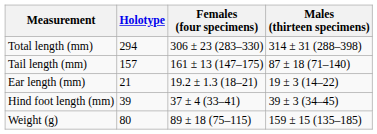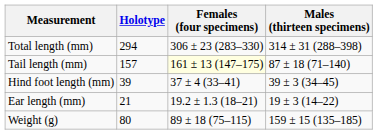 <table class="wikitable" align="right" style="margin-left: 1em">
 <tr>
 <th>Measurement</th>
 <th><a href='#'>Holotype</a></th>
 <th>Females<br>(four specimens)</th>
 <th>Males<br>(thirteen specimens)</th>
 </tr>
 <tr>
 <td>Total length (mm)</td>
 <td>294</td>
 <td>306 ± 23 (283–330)</td>
 <td>314 ± 31 (288–398)</td>
 </tr>
 <tr>
 <td>Tail length (mm)</td>
 <td>157</td>
-<td>161 ± 13 (147–175)</td>
+<td style="background: lightyellow;">161 ± 13 (147–175)</td>
 <td>87 ± 18 (71–140)</td>
+</tr>
+<tr>
+<td>Hind foot length (mm)</td>
+<td>39</td>
+<td>37 ± 4 (33–41)</td>
+<td>39 ± 3 (34–45)</td>
 </tr>
 <tr>
 <td>Ear length (mm)</td>
 <td>21</td>
 <td>19.2 ± 1.3 (18–21)</td>
 <td>19 ± 3 (14–22)</td>
 </tr>
 <tr>
-<td>Hind foot length (mm)</td>
-<td>39</td>
-<td>37 ± 4 (33–41)</td>
-<td>39 ± 3 (34–45)</td>
-</tr>
-<tr>
 <td>Weight (g)</td>
 <td>80</td>
 <td>89 ± 18 (75–115)</td>
 <td>159 ± 15 (135–185)</td>
 </tr>
 </table>
